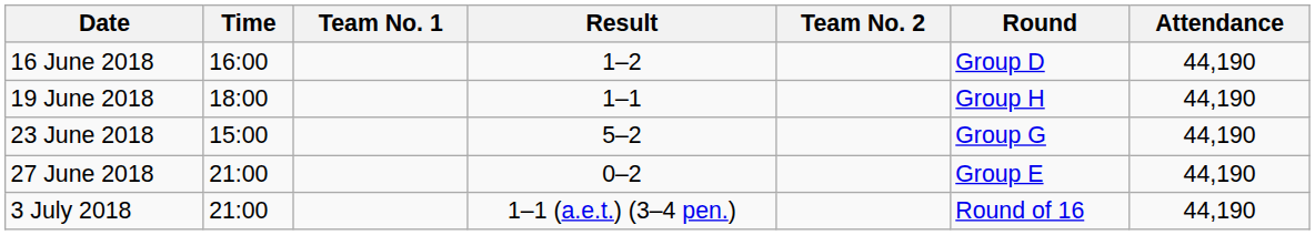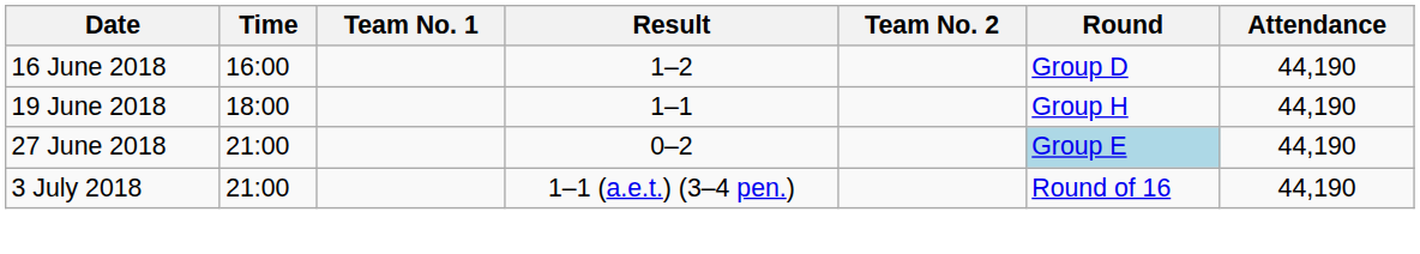 <table class="wikitable" style="text-align:left; width:100%;">
 <tr>
 <th>Date</th>
 <th>Time</th>
 <th>Team No. 1</th>
 <th>Result</th>
 <th>Team No. 2</th>
 <th>Round</th>
 <th>Attendance</th>
 </tr>
 <tr>
 <td>16 June 2018</td>
 <td>16:00</td>
 <td></td>
 <td style="text-align:center;">1–2</td>
 <td></td>
 <td><a href='#'>Group D</a></td>
 <td style="text-align:center;">44,190</td>
 </tr>
 <tr>
 <td>19 June 2018</td>
 <td>18:00</td>
 <td></td>
 <td style="text-align:center;">1–1</td>
 <td></td>
 <td><a href='#'>Group H</a></td>
 <td style="text-align:center;">44,190</td>
 </tr>
 <tr>
-<td>23 June 2018</td>
-<td>15:00</td>
-<td></td>
-<td style="text-align:center;">5–2</td>
-<td></td>
-<td><a href='#'>Group G</a></td>
-<td style="text-align:center;">44,190</td>
-</tr>
-<tr>
 <td>27 June 2018</td>
 <td>21:00</td>
 <td></td>
 <td style="text-align:center;">0–2</td>
 <td></td>
-<td><a href='#'>Group E</a></td>
+<td style="background: lightblue;"><a href='#'>Group E</a></td>
 <td style="text-align:center;">44,190</td>
 </tr>
 <tr>
 <td>3 July 2018</td>
 <td>21:00</td>
 <td></td>
 <td style="text-align:center;">1–1 (<a href='#'>a.e.t.</a>) (3–4 <a href='#'>pen.</a>)</td>
 <td></td>
 <td><a href='#'>Round of 16</a></td>
 <td style="text-align:center;">44,190</td>
 </tr>
 </table>
